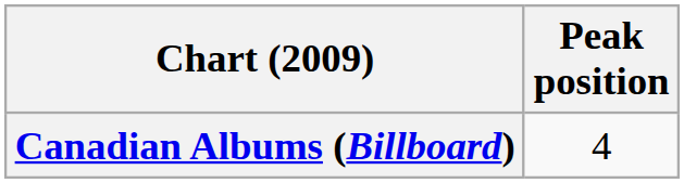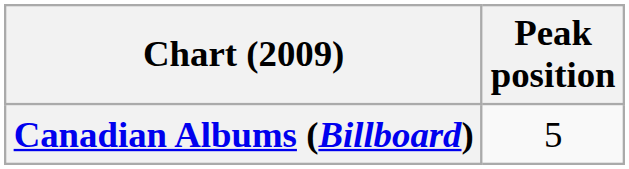 <table class="wikitable sortable plainrowheaders" style="text-align:center">
 <tr>
 <th scope="col">Chart (2009)</th>
 <th scope="col">Peak<br>position</th>
 </tr>
 <tr>
 <th scope="row"><a href='#'>Canadian Albums</a> (<a href='#'><em>Billboard</em></a>)</th>
-<td>4</td>
+<td>5</td>
 </tr>
 </table>
